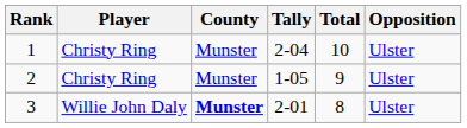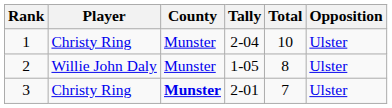 <table class="wikitable">
 <tr>
 <th>Rank</th>
 <th>Player</th>
 <th>County</th>
 <th>Tally</th>
 <th>Total</th>
 <th>Opposition</th>
 </tr>
 <tr>
 <td rowspan=1 align=center>1</td>
 <td><a href='#'>Christy Ring</a></td>
 <td><a href='#'>Munster</a></td>
 <td align=center>2-04</td>
 <td align=center>10</td>
 <td><a href='#'>Ulster</a></td>
 </tr>
 <tr>
 <td rowspan=1 align=center>2</td>
-<td><a href='#'>Christy Ring</a></td>
+<td><a href='#'>Willie John Daly</a></td>
 <td><a href='#'>Munster</a></td>
 <td align=center>1-05</td>
-<td align=center>9</td>
+<td align=center>8</td>
 <td><a href='#'>Ulster</a></td>
 </tr>
 <tr>
 <td rowspan=1 align=center>3</td>
-<td><a href='#'>Willie John Daly</a></td>
+<td><a href='#'>Christy Ring</a></td>
 <td><strong><a href='#'>Munster</a></strong></td>
 <td align=center>2-01</td>
-<td align=center>8</td>
+<td align=center>7</td>
 <td><a href='#'>Ulster</a></td>
 </tr>
 </table>
